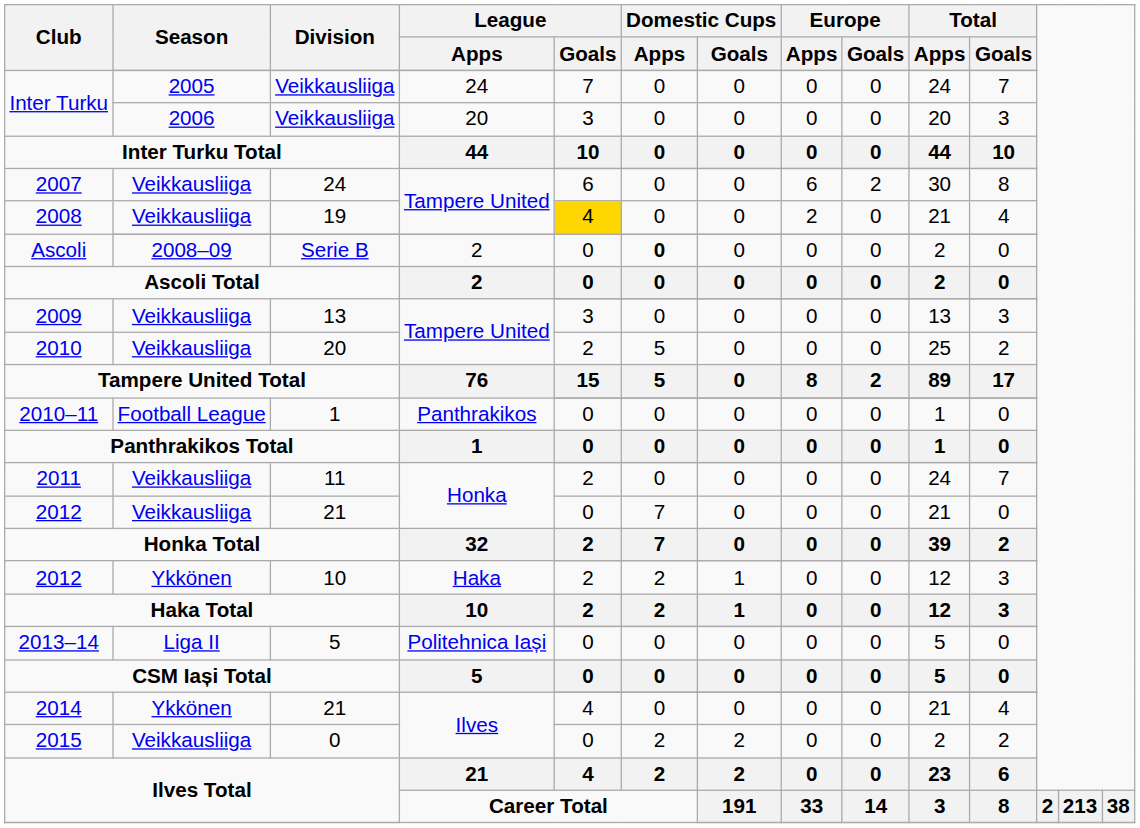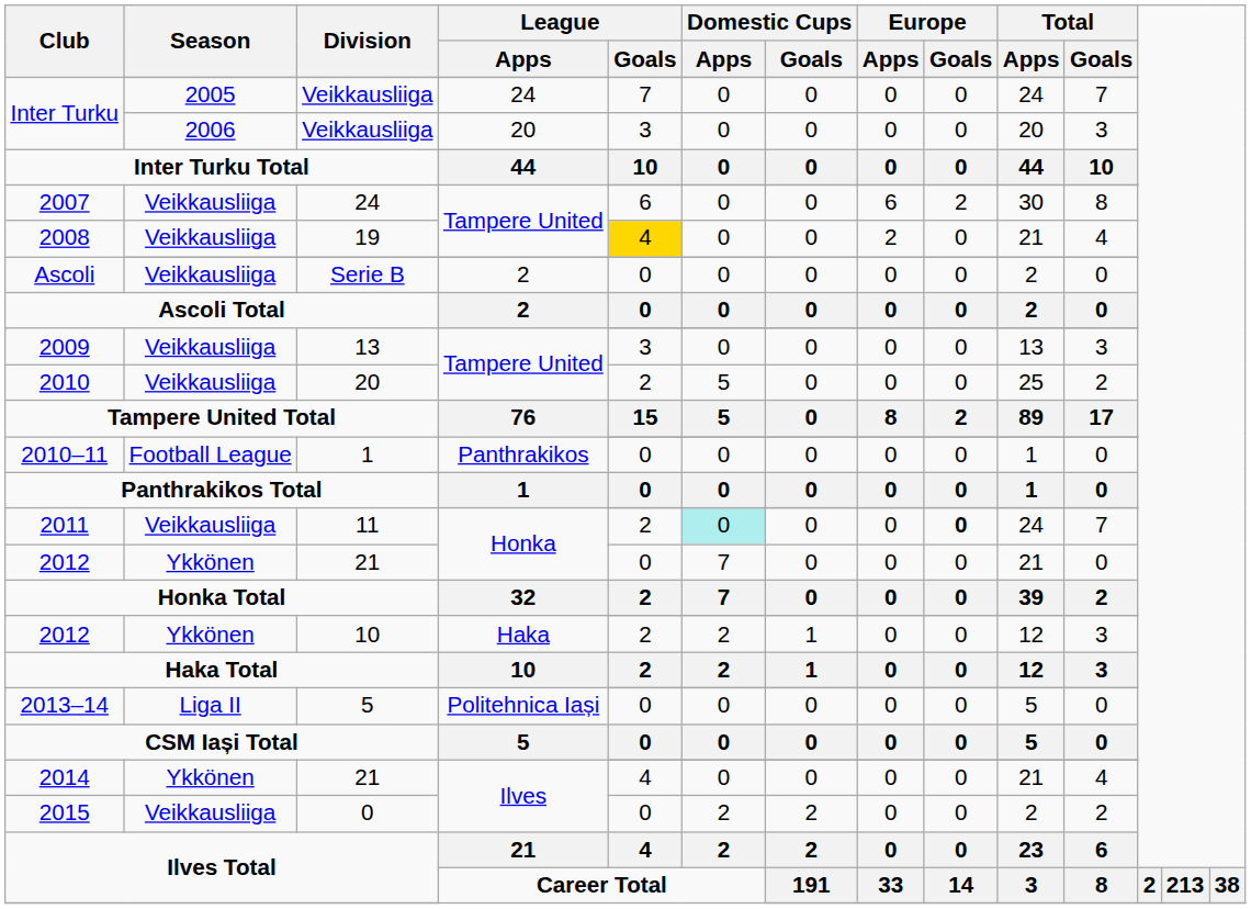 <table class="wikitable" style="text-align:center">
 <tr>
 <th rowspan="2">Club</th>
 <th rowspan="2">Season</th>
 <th rowspan="2">Division</th>
 <th colspan="2">League</th>
 <th colspan="2">Domestic Cups</th>
 <th colspan="2">Europe</th>
 <th colspan="2">Total</th>
 </tr>
 <tr>
 <th>Apps</th>
 <th>Goals</th>
 <th>Apps</th>
 <th>Goals</th>
 <th>Apps</th>
 <th>Goals</th>
 <th>Apps</th>
 <th>Goals</th>
 </tr>
 <tr>
 <td rowspan="3" valign="center"><a href='#'>Inter Turku</a></td>
 </tr>
 <tr>
 <td><a href='#'>2005</a></td>
 <td><a href='#'>Veikkausliiga</a></td>
 <td>24</td>
 <td>7</td>
 <td>0</td>
 <td>0</td>
 <td>0</td>
 <td>0</td>
 <td>24</td>
 <td>7</td>
 </tr>
 <tr>
 <td><a href='#'>2006</a></td>
 <td><a href='#'>Veikkausliiga</a></td>
 <td>20</td>
 <td>3</td>
 <td>0</td>
 <td>0</td>
 <td>0</td>
 <td>0</td>
 <td>20</td>
 <td>3</td>
 </tr>
 <tr>
 <td rowspan="2"! colspan="3"><strong>Inter Turku Total</strong></td>
 <th>44</th>
 <th>10</th>
 <th>0</th>
 <th>0</th>
 <th>0</th>
 <th>0</th>
 <th>44</th>
 <th>10</th>
 </tr>
 <tr>
 <td rowspan="3" valign="center"><a href='#'>Tampere United</a></td>
 </tr>
 <tr>
 <td><a href='#'>2007</a></td>
 <td><a href='#'>Veikkausliiga</a></td>
 <td>24</td>
 <td>6</td>
 <td>0</td>
 <td>0</td>
 <td>6</td>
 <td>2</td>
 <td>30</td>
 <td>8</td>
 </tr>
 <tr>
 <td><a href='#'>2008</a></td>
 <td><a href='#'>Veikkausliiga</a></td>
 <td>19</td>
 <td style="background: gold;">4</td>
 <td>0</td>
 <td>0</td>
 <td>2</td>
 <td>0</td>
 <td>21</td>
 <td>4</td>
 </tr>
 <tr>
 <td rowspan="2" valign="center"><a href='#'>Ascoli</a></td>
 </tr>
 <tr>
-<td><a href='#'>2008–09</a></td>
+<td><a href='#'>Veikkausliiga</a></td>
 <td><a href='#'>Serie B</a></td>
 <td>2</td>
 <td>0</td>
-<td><strong>0</strong></td>
+<td>0</td>
 <td>0</td>
 <td>0</td>
 <td>0</td>
 <td>2</td>
 <td>0</td>
 </tr>
 <tr>
 <td rowspan="2"! colspan="3"><strong>Ascoli Total</strong></td>
 <th>2</th>
 <th>0</th>
 <th>0</th>
 <th>0</th>
 <th>0</th>
 <th>0</th>
 <th>2</th>
 <th>0</th>
 </tr>
 <tr>
 <td rowspan="3" valign="center"><a href='#'>Tampere United</a></td>
 </tr>
 <tr>
 <td><a href='#'>2009</a></td>
 <td><a href='#'>Veikkausliiga</a></td>
 <td>13</td>
 <td>3</td>
 <td>0</td>
 <td>0</td>
 <td>0</td>
 <td>0</td>
 <td>13</td>
 <td>3</td>
 </tr>
 <tr>
 <td><a href='#'>2010</a></td>
 <td><a href='#'>Veikkausliiga</a></td>
 <td>20</td>
 <td>2</td>
 <td>5</td>
 <td>0</td>
 <td>0</td>
 <td>0</td>
 <td>25</td>
 <td>2</td>
 </tr>
 <tr>
 <td rowspan="2"! colspan="3"><strong>Tampere United Total</strong></td>
 <th>76</th>
 <th>15</th>
 <th>5</th>
 <th>0</th>
 <th>8</th>
 <th>2</th>
 <th>89</th>
 <th>17</th>
 </tr>
 <tr>
 <td rowspan="2" valign="center"><a href='#'>Panthrakikos</a></td>
 </tr>
 <tr>
 <td><a href='#'>2010–11</a></td>
 <td><a href='#'>Football League</a></td>
 <td>1</td>
 <td>0</td>
 <td>0</td>
 <td>0</td>
 <td>0</td>
 <td>0</td>
 <td>1</td>
 <td>0</td>
 </tr>
 <tr>
 <td rowspan="2"! colspan="3"><strong>Panthrakikos Total</strong></td>
 <th>1</th>
 <th>0</th>
 <th>0</th>
 <th>0</th>
 <th>0</th>
 <th>0</th>
 <th>1</th>
 <th>0</th>
 </tr>
 <tr>
 <td rowspan="3" valign="center"><a href='#'>Honka</a></td>
 </tr>
 <tr>
 <td><a href='#'>2011</a></td>
 <td><a href='#'>Veikkausliiga</a></td>
 <td>11</td>
 <td>2</td>
+<td style="background: paleturquoise;">0</td>
 <td>0</td>
 <td>0</td>
-<td>0</td>
-<td>0</td>
+<td><strong>0</strong></td>
 <td>24</td>
 <td>7</td>
 </tr>
 <tr>
 <td><a href='#'>2012</a></td>
-<td><a href='#'>Veikkausliiga</a></td>
+<td><a href='#'>Ykkönen</a></td>
 <td>21</td>
 <td>0</td>
 <td>7</td>
 <td>0</td>
 <td>0</td>
 <td>0</td>
 <td>21</td>
 <td>0</td>
 </tr>
 <tr>
 <td rowspan="2"! colspan="3"><strong>Honka Total</strong></td>
 <th>32</th>
 <th>2</th>
 <th>7</th>
 <th>0</th>
 <th>0</th>
 <th>0</th>
 <th>39</th>
 <th>2</th>
 </tr>
 <tr>
 <td rowspan="2" valign="center"><a href='#'>Haka</a></td>
 </tr>
 <tr>
 <td><a href='#'>2012</a></td>
 <td><a href='#'>Ykkönen</a></td>
 <td>10</td>
 <td>2</td>
 <td>2</td>
 <td>1</td>
 <td>0</td>
 <td>0</td>
 <td>12</td>
 <td>3</td>
 </tr>
 <tr>
 <td rowspan="2"! colspan="3"><strong>Haka Total</strong></td>
 <th>10</th>
 <th>2</th>
 <th>2</th>
 <th>1</th>
 <th>0</th>
 <th>0</th>
 <th>12</th>
 <th>3</th>
 </tr>
 <tr>
 <td rowspan="2" valign="center"><a href='#'>Politehnica Iași</a></td>
 </tr>
 <tr>
 <td><a href='#'>2013–14</a></td>
 <td><a href='#'>Liga II</a></td>
 <td>5</td>
 <td>0</td>
 <td>0</td>
 <td>0</td>
 <td>0</td>
 <td>0</td>
 <td>5</td>
 <td>0</td>
 </tr>
 <tr>
 <td rowspan="2"! colspan="3"><strong>CSM Iași Total</strong></td>
 <th>5</th>
 <th>0</th>
 <th>0</th>
 <th>0</th>
 <th>0</th>
 <th>0</th>
 <th>5</th>
 <th>0</th>
 </tr>
 <tr>
 <td rowspan="3" valign="center"><a href='#'>Ilves</a></td>
 </tr>
 <tr>
 <td><a href='#'>2014</a></td>
 <td><a href='#'>Ykkönen</a></td>
 <td>21</td>
 <td>4</td>
 <td>0</td>
 <td>0</td>
 <td>0</td>
 <td>0</td>
 <td>21</td>
 <td>4</td>
 </tr>
 <tr>
 <td><a href='#'>2015</a></td>
 <td><a href='#'>Veikkausliiga</a></td>
 <td>0</td>
 <td>0</td>
 <td>2</td>
 <td>2</td>
 <td>0</td>
 <td>0</td>
 <td>2</td>
 <td>2</td>
 </tr>
 <tr>
 <td rowspan="2"! colspan="3"><strong>Ilves Total</strong></td>
 <th>21</th>
 <th>4</th>
 <th>2</th>
 <th>2</th>
 <th>0</th>
 <th>0</th>
 <th>23</th>
 <th>6</th>
 </tr>
 <tr>
 <td rowspan="2"! colspan="3"><strong>Career Total</strong></td>
 <th>191</th>
 <th>33</th>
 <th>14</th>
 <th>3</th>
 <th>8</th>
 <th>2</th>
 <th>213</th>
 <th>38</th>
 </tr>
 <tr>
 </tr>
 </table>
